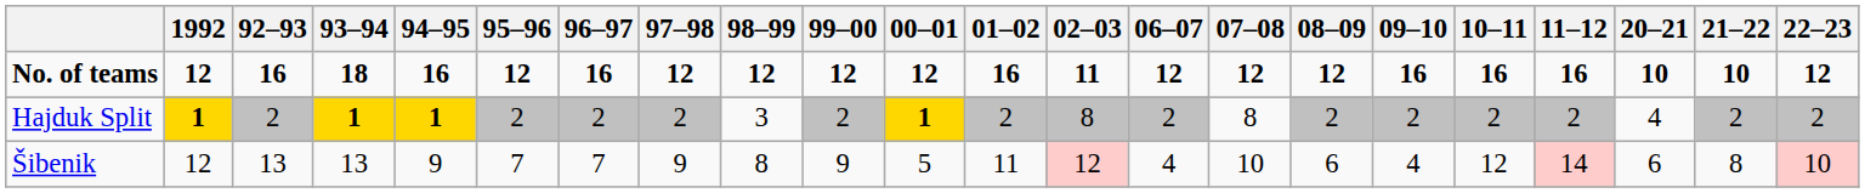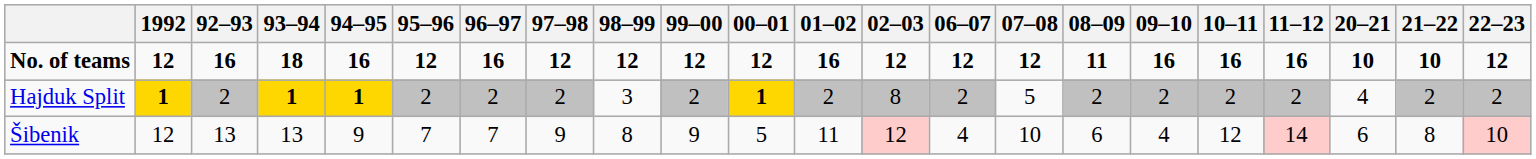 <table border=1  bordercolor="#CCCCCC" class=wikitable style="font-size:90%;">
 <tr align=LEFT valign=CENTER>
 <th></th>
 <th>1992</th>
 <th>92–93</th>
 <th>93–94</th>
 <th>94–95</th>
 <th>95–96</th>
 <th>96–97</th>
 <th>97–98</th>
 <th>98–99</th>
 <th>99–00</th>
 <th>00–01</th>
 <th>01–02</th>
 <th>02–03</th>
 <th>06–07</th>
 <th>07–08</th>
 <th>08–09</th>
 <th>09–10</th>
 <th>10–11</th>
 <th>11–12</th>
 <th>20–21</th>
 <th>21–22</th>
 <th>22–23</th>
 </tr>
 <tr align=CENTER>
 <td><strong>No. of teams</strong></td>
 <td><strong>12</strong></td>
 <td><strong>16</strong></td>
 <td><strong>18</strong></td>
 <td><strong>16</strong></td>
 <td><strong>12</strong></td>
 <td><strong>16</strong></td>
 <td><strong>12</strong></td>
 <td><strong>12</strong></td>
 <td><strong>12</strong></td>
 <td><strong>12</strong></td>
 <td><strong>16</strong></td>
-<td><strong>11</strong></td>
 <td><strong>12</strong></td>
 <td><strong>12</strong></td>
 <td><strong>12</strong></td>
+<td><strong>11</strong></td>
 <td><strong>16</strong></td>
 <td><strong>16</strong></td>
 <td><strong>16</strong></td>
 <td><strong>10</strong></td>
 <td><strong>10</strong></td>
 <td><strong>12</strong></td>
 </tr>
 <tr align=CENTER valign=BOTTOM>
 <td align=LEFT><a href='#'>Hajduk Split</a></td>
 <td bgcolor=gold><strong>1</strong></td>
 <td bgcolor=silver>2</td>
 <td bgcolor=gold><strong>1</strong></td>
 <td bgcolor=gold><strong>1</strong></td>
 <td bgcolor=silver>2</td>
 <td bgcolor=silver>2</td>
 <td bgcolor=silver>2</td>
 <td>3</td>
 <td bgcolor=silver>2</td>
 <td bgcolor=gold><strong>1</strong></td>
 <td bgcolor=silver>2</td>
 <td bgcolor=silver>8</td>
 <td bgcolor=silver>2</td>
-<td>8</td>
+<td>5</td>
 <td bgcolor=silver>2</td>
 <td bgcolor=silver>2</td>
 <td bgcolor=silver>2</td>
 <td bgcolor=silver>2</td>
 <td>4</td>
 <td bgcolor=silver>2</td>
 <td bgcolor=silver>2</td>
 </tr>
 <tr align=CENTER valign=BOTTOM>
 <td align=LEFT><a href='#'>Šibenik</a></td>
 <td>12</td>
 <td>13</td>
 <td>13</td>
 <td>9</td>
 <td>7</td>
 <td>7</td>
 <td>9</td>
 <td>8</td>
 <td>9</td>
 <td>5</td>
 <td>11</td>
 <td bgcolor=#FFCCCC>12</td>
 <td>4</td>
 <td>10</td>
 <td>6</td>
 <td>4</td>
 <td>12</td>
 <td bgcolor=#FFCCCC>14</td>
 <td>6</td>
 <td>8</td>
 <td bgcolor=#FFCCCC>10</td>
 </tr>
 </table>
